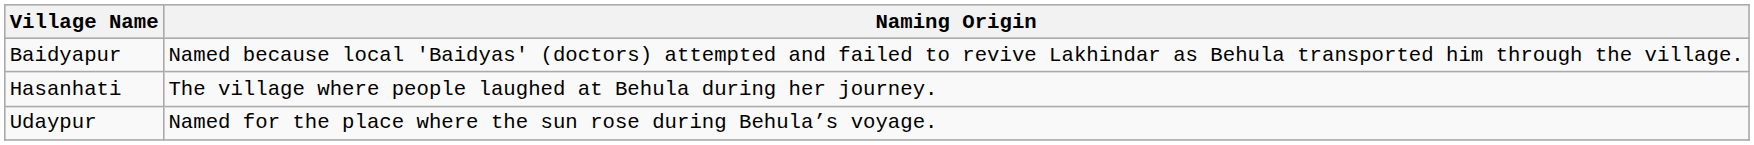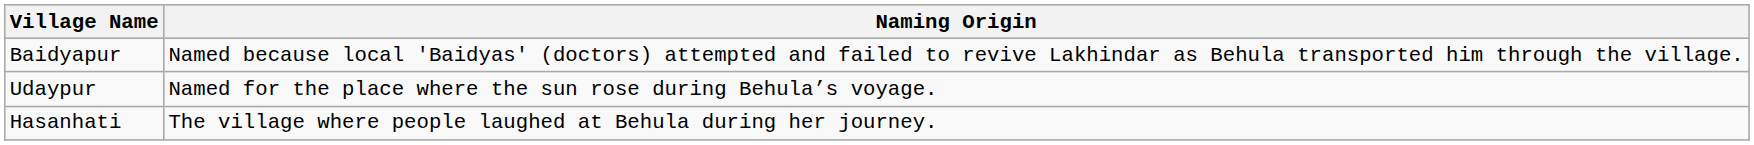 <table class="wikitable">
 <tr>
 <th>Village Name</th>
 <th>Naming Origin</th>
 </tr>
 <tr>
 <td>Baidyapur</td>
 <td>Named because local 'Baidyas' (doctors) attempted and failed to revive Lakhindar as Behula transported him through the village.</td>
 </tr>
 <tr>
+<td>Udaypur</td>
+<td>Named for the place where the sun rose during Behula’s voyage.</td>
+</tr>
+<tr>
 <td>Hasanhati</td>
 <td>The village where people laughed at Behula during her journey.</td>
 </tr>
-<tr>
-<td>Udaypur</td>
-<td>Named for the place where the sun rose during Behula’s voyage.</td>
-</tr>
 </table>
